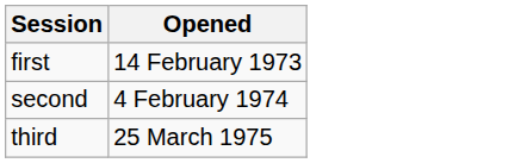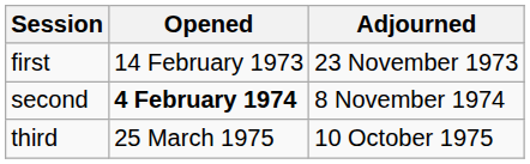 <table class="wikitable">
 <tr>
 <th>Session</th>
 <th>Opened</th>
+<th>Adjourned</th>
 </tr>
 <tr>
 <td>first</td>
 <td>14 February 1973</td>
+<td>23 November 1973</td>
 </tr>
 <tr>
 <td>second</td>
-<td>4 February 1974</td>
+<td><strong>4 February 1974</strong></td>
+<td>8 November 1974</td>
 </tr>
 <tr>
 <td>third</td>
 <td>25 March 1975</td>
+<td>10 October 1975</td>
 </tr>
 </table>
